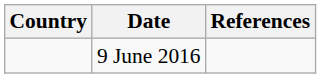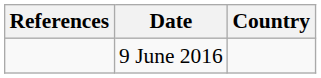 <table class="wikitable" style="text-align:center">
 <tr>
+<th>References</th>
+<th>Date</th>
 <th>Country</th>
-<th>Date</th>
-<th>References</th>
 </tr>
 <tr>
 <td></td>
 <td>9 June 2016</td>
 <td></td>
 </tr>
 </table>
